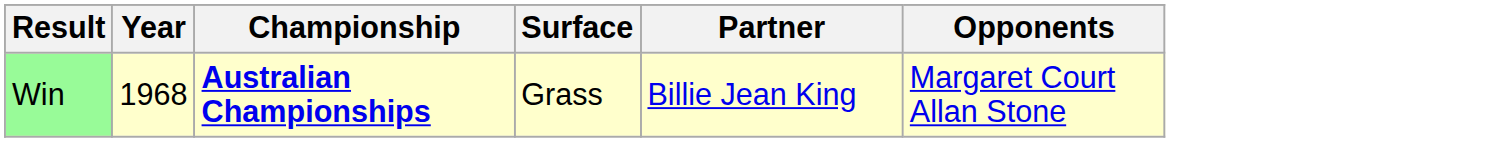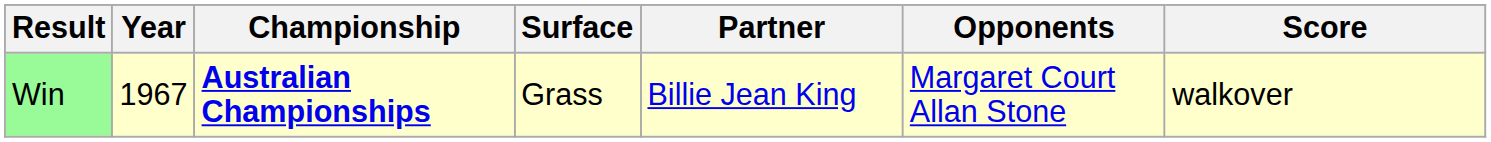 <table class="sortable wikitable">
 <tr>
 <th style="width:40px">Result</th>
 <th style="width:30px">Year</th>
 <th style="width:160px">Championship</th>
 <th style="width:50px">Surface</th>
 <th style="width:130px">Partner</th>
 <th style="width:130px">Opponents</th>
+<th style="width:160px" class="unsortable">Score</th>
 </tr>
 <tr style="background:#ffc;">
 <td style="background:#98fb98;">Win</td>
-<td>1968</td>
+<td>1967</td>
 <td><strong><a href='#'>Australian Championships</a></strong></td>
 <td>Grass</td>
 <td> <a href='#'>Billie Jean King</a></td>
 <td> <a href='#'>Margaret Court</a> <br>  <a href='#'>Allan Stone</a></td>
+<td>walkover</td>
 </tr>
 </table>
